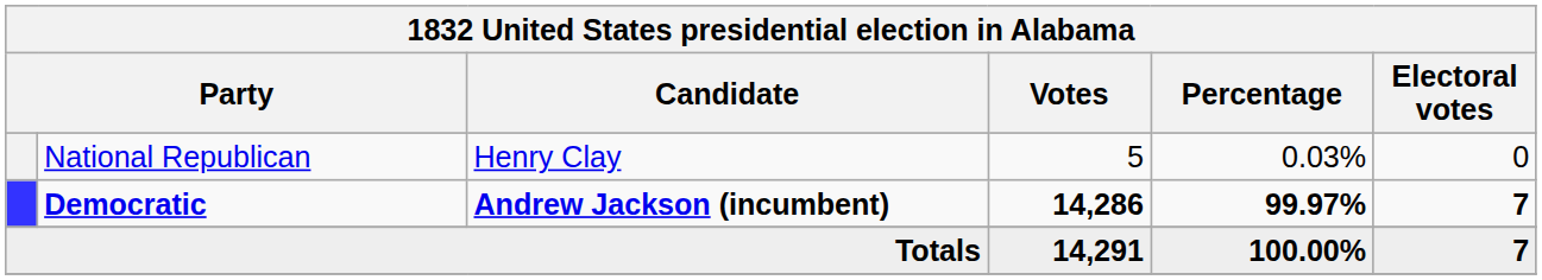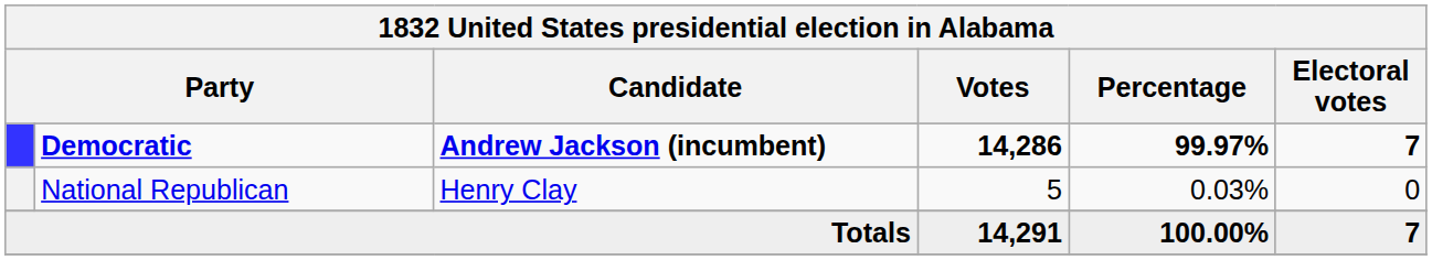 <table class="wikitable" style="font-size: 95%;">
 <tr>
 <th colspan="6">1832 United States presidential election in Alabama</th>
 </tr>
 <tr>
 <th colspan="2" style="width: 15em">Party</th>
 <th style="width: 17em">Candidate</th>
 <th style="width: 5em">Votes</th>
 <th style="width: 7em">Percentage</th>
 <th style="width: 5em">Electoral votes</th>
 </tr>
 <tr>
+<th style="background-color:#3333FF; width: 3px"></th>
+<td style="width: 130px"><strong><a href='#'>Democratic</a></strong></td>
+<td><strong><a href='#'>Andrew Jackson</a> (incumbent)</strong></td>
+<td align="right"><strong>14,286</strong></td>
+<td align="right"><strong>99.97%</strong></td>
+<td align="right"><strong>7</strong></td>
+</tr>
+<tr>
 <th></th>
 <td style="width: 130px"><a href='#'>National Republican</a></td>
 <td><a href='#'>Henry Clay</a></td>
 <td align="right">5</td>
 <td align="right">0.03%</td>
 <td align="right">0</td>
-</tr>
-<tr>
-<th style="background-color:#3333FF; width: 3px"></th>
-<td style="width: 130px"><strong><a href='#'>Democratic</a></strong></td>
-<td><strong><a href='#'>Andrew Jackson</a> (incumbent)</strong></td>
-<td align="right"><strong>14,286</strong></td>
-<td align="right"><strong>99.97%</strong></td>
-<td align="right"><strong>7</strong></td>
 </tr>
 <tr>
 </tr>
 <tr bgcolor="#EEEEEE">
 <td colspan="3" align="right"><strong>Totals</strong></td>
 <td align="right"><strong>14,291</strong></td>
 <td align="right"><strong>100.00%</strong></td>
 <td align="right"><strong>7</strong></td>
 </tr>
 <tr>
 </tr>
 </table>
